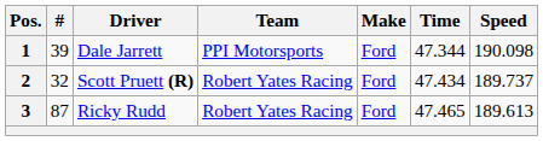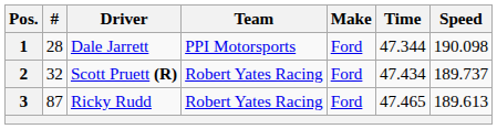 <table class="wikitable" style="font-size:95%">
 <tr>
 <th>Pos.</th>
 <th>#</th>
 <th>Driver</th>
 <th>Team</th>
 <th>Make</th>
 <th>Time</th>
 <th>Speed</th>
 </tr>
 <tr>
 <th>1</th>
-<td>39</td>
+<td>28</td>
 <td><a href='#'>Dale Jarrett</a></td>
 <td><a href='#'>PPI Motorsports</a></td>
 <td><a href='#'>Ford</a></td>
 <td>47.344</td>
 <td>190.098</td>
 </tr>
 <tr>
 <th>2</th>
 <td>32</td>
 <td><a href='#'>Scott Pruett</a> <strong>(R)</strong></td>
 <td><a href='#'>Robert Yates Racing</a></td>
 <td><a href='#'>Ford</a></td>
 <td>47.434</td>
 <td>189.737</td>
 </tr>
 <tr>
 <th>3</th>
 <td>87</td>
 <td><a href='#'>Ricky Rudd</a></td>
 <td><a href='#'>Robert Yates Racing</a></td>
 <td><a href='#'>Ford</a></td>
 <td>47.465</td>
 <td>189.613</td>
 </tr>
 <tr>
 <th colspan="7"></th>
 </tr>
 </table>
